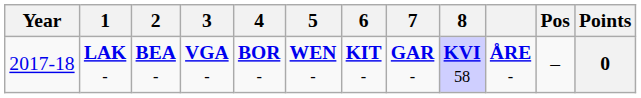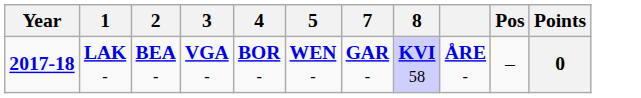 <table class="wikitable" style="text-align:center; font-size:85%">
 <tr>
 <th>Year</th>
 <th>1</th>
 <th>2</th>
 <th>3</th>
 <th>4</th>
 <th>5</th>
-<th>6</th>
 <th>7</th>
 <th>8</th>
 <th></th>
 <th>Pos</th>
 <th>Points</th>
 </tr>
 <tr>
-<td><a href='#'>2017-18</a></td>
+<td><strong><a href='#'>2017-18</a></strong></td>
 <td><strong><a href='#'>LAK</a></strong><br><small>-</small></td>
 <td><strong><a href='#'>BEA</a></strong><br><small>-</small></td>
 <td><strong><a href='#'>VGA</a></strong><br><small>-</small></td>
 <td><strong><a href='#'>BOR</a></strong><br><small>-</small></td>
 <td><strong><a href='#'>WEN</a></strong><br><small>-</small></td>
-<td><strong><a href='#'>KIT</a></strong><br><small>-</small></td>
 <td><strong><a href='#'>GAR</a></strong><br><small>-</small></td>
 <td style="background:#CFCFFF;"><strong><a href='#'>KVI</a></strong><br><small>58</small></td>
 <td><strong><a href='#'>ÅRE</a></strong><br><small>-</small></td>
 <td>–</td>
 <th>0</th>
 </tr>
 </table>
